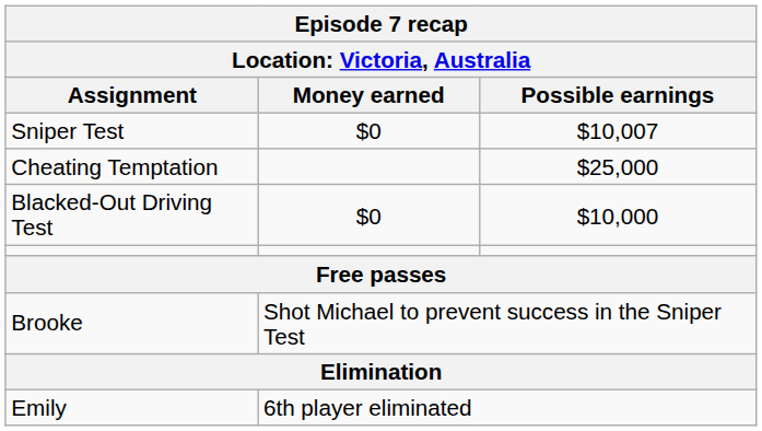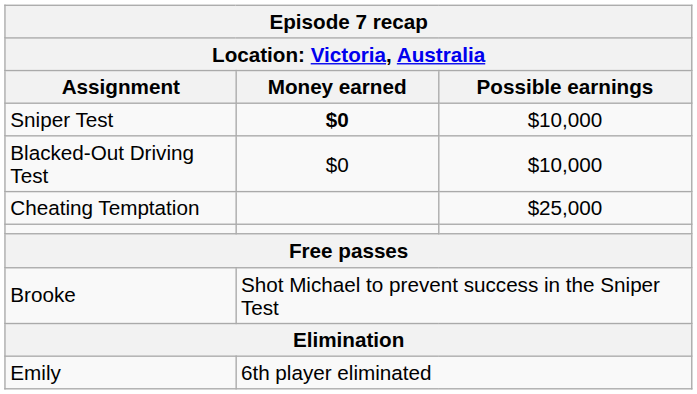 <table class="wikitable" style="font-size: 95%; margin: 10px" align="right" width="40%">
 <tr>
 <th colspan=3>Episode 7 recap</th>
 </tr>
 <tr>
 <th colspan=3>Location: <a href='#'>Victoria</a>, <a href='#'>Australia</a></th>
 </tr>
 <tr>
 <th>Assignment</th>
 <th>Money earned</th>
 <th>Possible earnings</th>
 </tr>
 <tr>
 <td>Sniper Test</td>
+<td align="center"><strong>$0</strong></td>
+<td align="center">$10,000</td>
+</tr>
+<tr>
+<td>Blacked-Out Driving Test</td>
 <td align="center">$0</td>
-<td align="center">$10,007</td>
+<td align="center">$10,000</td>
 </tr>
 <tr>
 <td>Cheating Temptation</td>
 <td align="center"></td>
 <td align="center">$25,000</td>
-</tr>
-<tr>
-<td>Blacked-Out Driving Test</td>
-<td align="center">$0</td>
-<td align="center">$10,000</td>
 </tr>
 <tr>
 <td><strong></strong></td>
 <td align="center"><strong></strong></td>
 <td align="center"><strong></strong></td>
 </tr>
 <tr>
 <th colspan=3>Free passes</th>
 </tr>
 <tr>
 <td>Brooke</td>
 <td colspan=2>Shot Michael to prevent success in the Sniper Test</td>
 </tr>
 <tr>
 <th colspan=3>Elimination</th>
 </tr>
 <tr>
 <td>Emily</td>
 <td colspan=2>6th player eliminated</td>
 </tr>
 </table>
